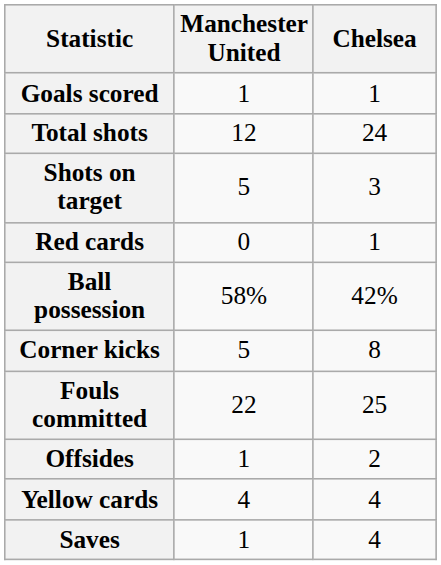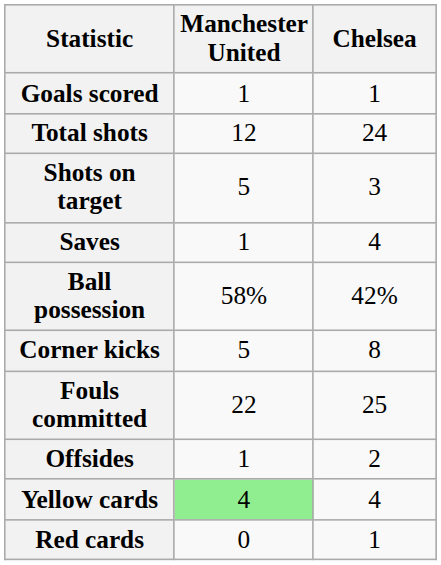 <table class="wikitable plainrowheaders" style="text-align:center">
 <tr>
 <th scope="col" style="width:100px">Statistic</th>
 <th scope="col" style="width:70px">Manchester United</th>
 <th scope="col" style="width:70px">Chelsea</th>
 </tr>
 <tr>
 <th scope=row>Goals scored</th>
 <td>1</td>
 <td>1</td>
 </tr>
 <tr>
 <th scope=row>Total shots</th>
 <td>12</td>
 <td>24</td>
 </tr>
 <tr>
 <th scope=row>Shots on target</th>
 <td>5</td>
 <td>3</td>
 </tr>
 <tr>
-<th scope=row>Red cards</th>
-<td>0</td>
+<th scope=row>Saves</th>
 <td>1</td>
+<td>4</td>
 </tr>
 <tr>
 <th scope=row>Ball possession</th>
 <td>58%</td>
 <td>42%</td>
 </tr>
 <tr>
 <th scope=row>Corner kicks</th>
 <td>5</td>
 <td>8</td>
 </tr>
 <tr>
 <th scope=row>Fouls committed</th>
 <td>22</td>
 <td>25</td>
 </tr>
 <tr>
 <th scope=row>Offsides</th>
 <td>1</td>
 <td>2</td>
 </tr>
 <tr>
 <th scope=row>Yellow cards</th>
-<td>4</td>
+<td style="background: lightgreen;">4</td>
 <td>4</td>
 </tr>
 <tr>
-<th scope=row>Saves</th>
+<th scope=row>Red cards</th>
+<td>0</td>
 <td>1</td>
-<td>4</td>
 </tr>
 </table>
